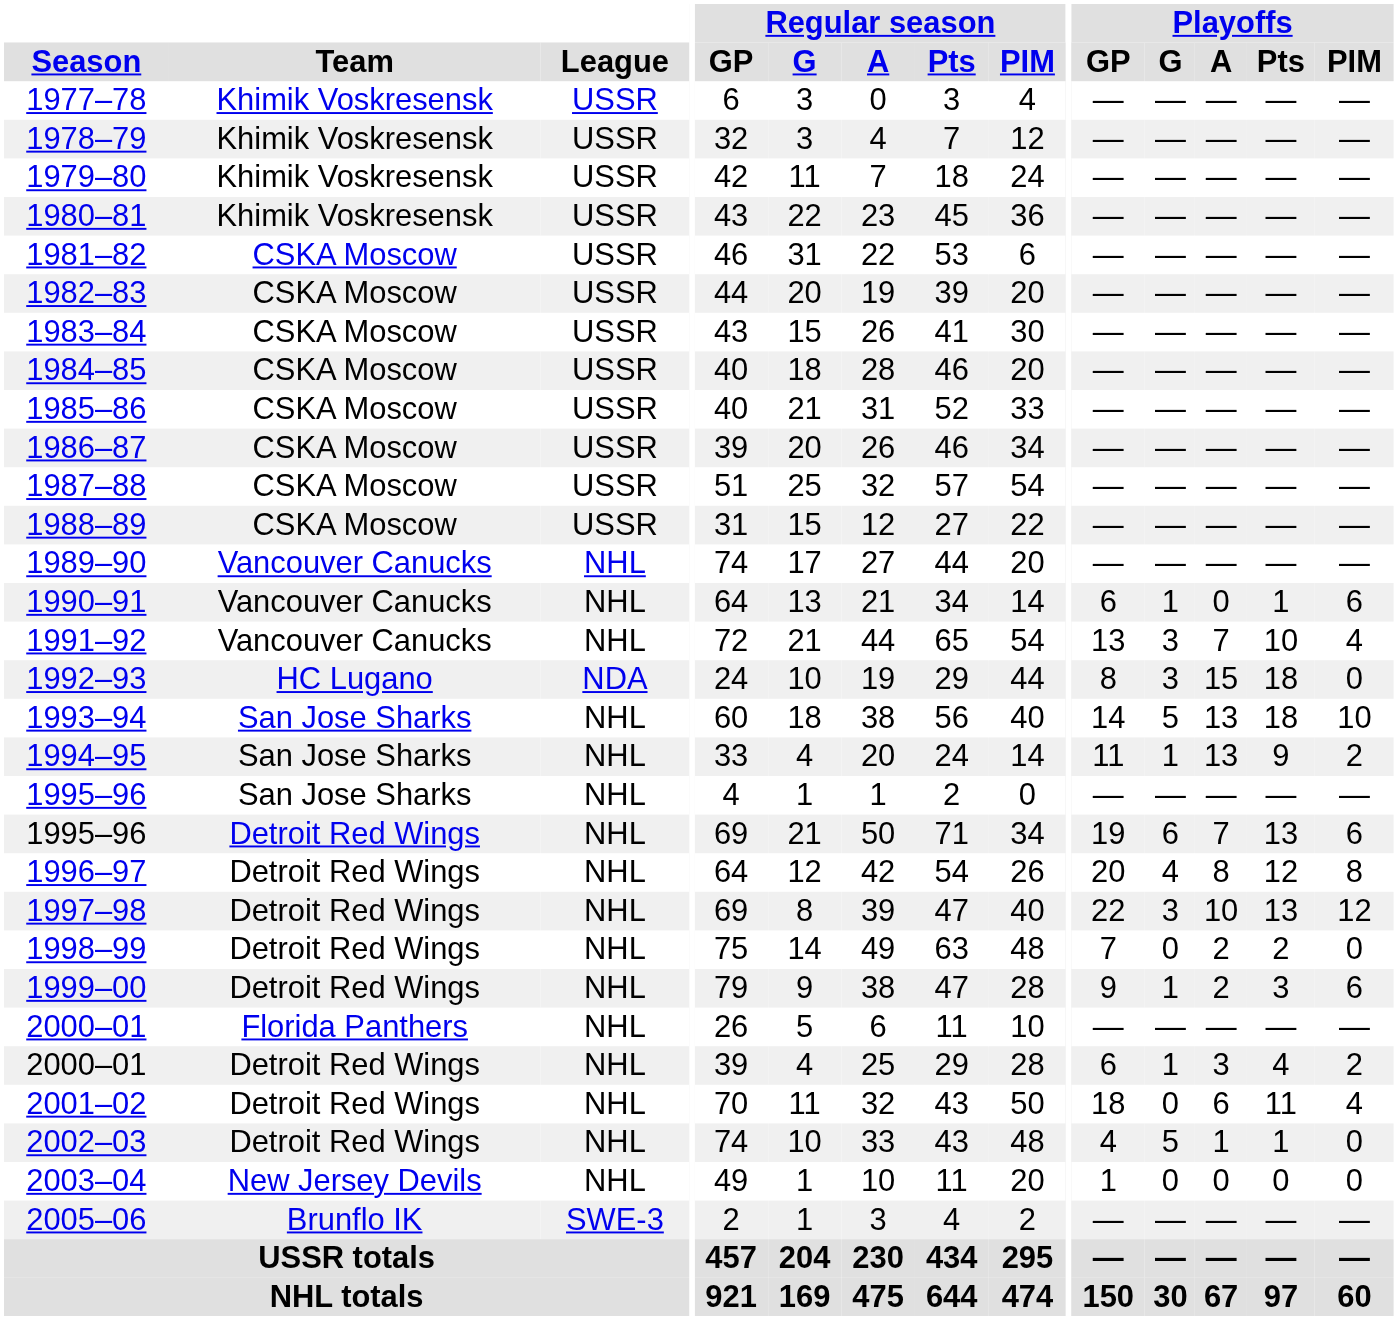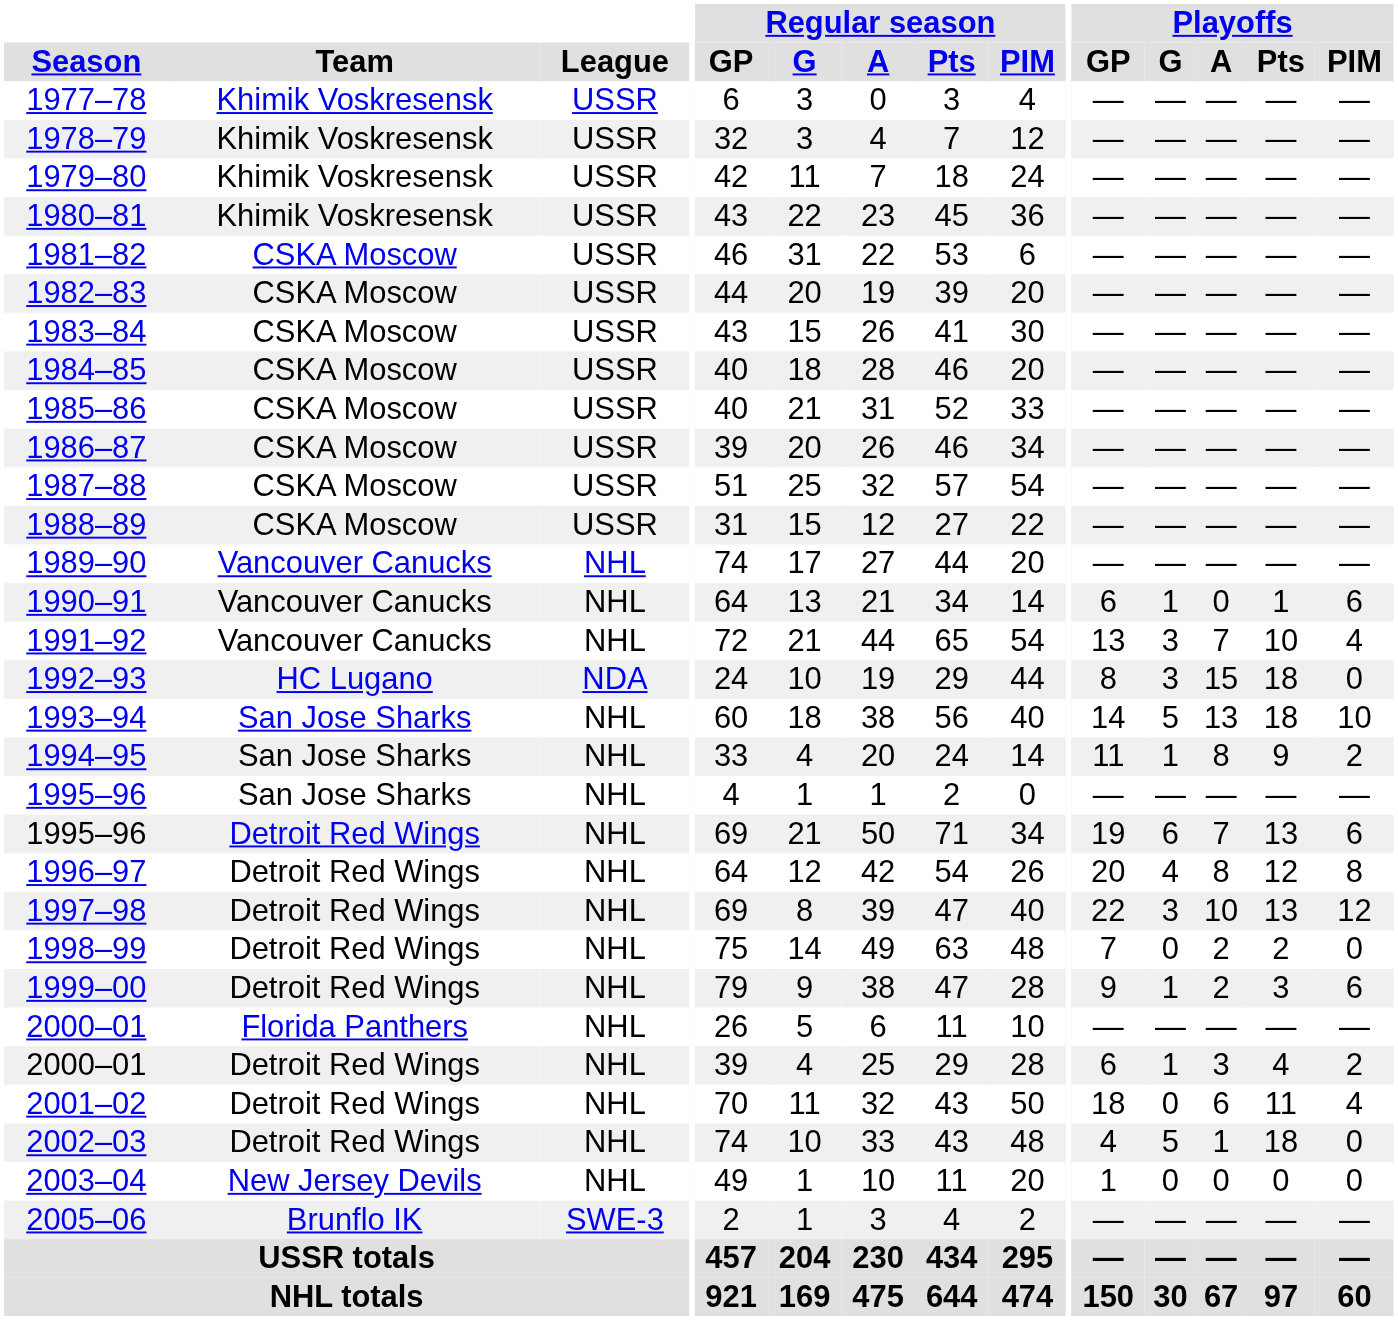 <table border="0" cellpadding="1" cellspacing="0" style="text-align:center; width:45em">
 <tr bgcolor="#e0e0e0">
 <th colspan="3" bgcolor="#ffffff"></th>
 <th rowspan="100" bgcolor="#ffffff"></th>
 <th colspan="5"><a href='#'>Regular season</a></th>
 <th rowspan="100" bgcolor="#ffffff"></th>
 <th colspan="5"><a href='#'>Playoffs</a></th>
 </tr>
 <tr bgcolor="#e0e0e0">
 <th><a href='#'>Season</a></th>
 <th>Team</th>
 <th>League</th>
 <th>GP</th>
 <th><a href='#'>G</a></th>
 <th><a href='#'>A</a></th>
 <th><a href='#'>Pts</a></th>
 <th><a href='#'>PIM</a></th>
 <th>GP</th>
 <th>G</th>
 <th>A</th>
 <th>Pts</th>
 <th>PIM</th>
 </tr>
 <tr>
 <td><a href='#'>1977–78</a></td>
 <td><a href='#'>Khimik Voskresensk</a></td>
 <td><a href='#'>USSR</a></td>
 <td>6</td>
 <td>3</td>
 <td>0</td>
 <td>3</td>
 <td>4</td>
 <td>—</td>
 <td>—</td>
 <td>—</td>
 <td>—</td>
 <td>—</td>
 </tr>
 <tr bgcolor="#f0f0f0">
 <td><a href='#'>1978–79</a></td>
 <td>Khimik Voskresensk</td>
 <td>USSR</td>
 <td>32</td>
 <td>3</td>
 <td>4</td>
 <td>7</td>
 <td>12</td>
 <td>—</td>
 <td>—</td>
 <td>—</td>
 <td>—</td>
 <td>—</td>
 </tr>
 <tr>
 <td><a href='#'>1979–80</a></td>
 <td>Khimik Voskresensk</td>
 <td>USSR</td>
 <td>42</td>
 <td>11</td>
 <td>7</td>
 <td>18</td>
 <td>24</td>
 <td>—</td>
 <td>—</td>
 <td>—</td>
 <td>—</td>
 <td>—</td>
 </tr>
 <tr bgcolor="#f0f0f0">
 <td><a href='#'>1980–81</a></td>
 <td>Khimik Voskresensk</td>
 <td>USSR</td>
 <td>43</td>
 <td>22</td>
 <td>23</td>
 <td>45</td>
 <td>36</td>
 <td>—</td>
 <td>—</td>
 <td>—</td>
 <td>—</td>
 <td>—</td>
 </tr>
 <tr>
 <td><a href='#'>1981–82</a></td>
 <td><a href='#'>CSKA Moscow</a></td>
 <td>USSR</td>
 <td>46</td>
 <td>31</td>
 <td>22</td>
 <td>53</td>
 <td>6</td>
 <td>—</td>
 <td>—</td>
 <td>—</td>
 <td>—</td>
 <td>—</td>
 </tr>
 <tr bgcolor="#f0f0f0">
 <td><a href='#'>1982–83</a></td>
 <td>CSKA Moscow</td>
 <td>USSR</td>
 <td>44</td>
 <td>20</td>
 <td>19</td>
 <td>39</td>
 <td>20</td>
 <td>—</td>
 <td>—</td>
 <td>—</td>
 <td>—</td>
 <td>—</td>
 </tr>
 <tr>
 <td><a href='#'>1983–84</a></td>
 <td>CSKA Moscow</td>
 <td>USSR</td>
 <td>43</td>
 <td>15</td>
 <td>26</td>
 <td>41</td>
 <td>30</td>
 <td>—</td>
 <td>—</td>
 <td>—</td>
 <td>—</td>
 <td>—</td>
 </tr>
 <tr bgcolor="#f0f0f0">
 <td><a href='#'>1984–85</a></td>
 <td>CSKA Moscow</td>
 <td>USSR</td>
 <td>40</td>
 <td>18</td>
 <td>28</td>
 <td>46</td>
 <td>20</td>
 <td>—</td>
 <td>—</td>
 <td>—</td>
 <td>—</td>
 <td>—</td>
 </tr>
 <tr>
 <td><a href='#'>1985–86</a></td>
 <td>CSKA Moscow</td>
 <td>USSR</td>
 <td>40</td>
 <td>21</td>
 <td>31</td>
 <td>52</td>
 <td>33</td>
 <td>—</td>
 <td>—</td>
 <td>—</td>
 <td>—</td>
 <td>—</td>
 </tr>
 <tr bgcolor="#f0f0f0">
 <td><a href='#'>1986–87</a></td>
 <td>CSKA Moscow</td>
 <td>USSR</td>
 <td>39</td>
 <td>20</td>
 <td>26</td>
 <td>46</td>
 <td>34</td>
 <td>—</td>
 <td>—</td>
 <td>—</td>
 <td>—</td>
 <td>—</td>
 </tr>
 <tr>
 <td><a href='#'>1987–88</a></td>
 <td>CSKA Moscow</td>
 <td>USSR</td>
 <td>51</td>
 <td>25</td>
 <td>32</td>
 <td>57</td>
 <td>54</td>
 <td>—</td>
 <td>—</td>
 <td>—</td>
 <td>—</td>
 <td>—</td>
 </tr>
 <tr bgcolor="#f0f0f0">
 <td><a href='#'>1988–89</a></td>
 <td>CSKA Moscow</td>
 <td>USSR</td>
 <td>31</td>
 <td>15</td>
 <td>12</td>
 <td>27</td>
 <td>22</td>
 <td>—</td>
 <td>—</td>
 <td>—</td>
 <td>—</td>
 <td>—</td>
 </tr>
 <tr>
 <td><a href='#'>1989–90</a></td>
 <td><a href='#'>Vancouver Canucks</a></td>
 <td><a href='#'>NHL</a></td>
 <td>74</td>
 <td>17</td>
 <td>27</td>
 <td>44</td>
 <td>20</td>
 <td>—</td>
 <td>—</td>
 <td>—</td>
 <td>—</td>
 <td>—</td>
 </tr>
 <tr bgcolor="#f0f0f0">
 <td><a href='#'>1990–91</a></td>
 <td>Vancouver Canucks</td>
 <td>NHL</td>
 <td>64</td>
 <td>13</td>
 <td>21</td>
 <td>34</td>
 <td>14</td>
 <td>6</td>
 <td>1</td>
 <td>0</td>
 <td>1</td>
 <td>6</td>
 </tr>
 <tr>
 <td><a href='#'>1991–92</a></td>
 <td>Vancouver Canucks</td>
 <td>NHL</td>
 <td>72</td>
 <td>21</td>
 <td>44</td>
 <td>65</td>
 <td>54</td>
 <td>13</td>
 <td>3</td>
 <td>7</td>
 <td>10</td>
 <td>4</td>
 </tr>
 <tr bgcolor="#f0f0f0">
 <td><a href='#'>1992–93</a></td>
 <td><a href='#'>HC Lugano</a></td>
 <td><a href='#'>NDA</a></td>
 <td>24</td>
 <td>10</td>
 <td>19</td>
 <td>29</td>
 <td>44</td>
 <td>8</td>
 <td>3</td>
 <td>15</td>
 <td>18</td>
 <td>0</td>
 </tr>
 <tr>
 <td><a href='#'>1993–94</a></td>
 <td><a href='#'>San Jose Sharks</a></td>
 <td>NHL</td>
 <td>60</td>
 <td>18</td>
 <td>38</td>
 <td>56</td>
 <td>40</td>
 <td>14</td>
 <td>5</td>
 <td>13</td>
 <td>18</td>
 <td>10</td>
 </tr>
 <tr bgcolor="#f0f0f0">
 <td><a href='#'>1994–95</a></td>
 <td>San Jose Sharks</td>
 <td>NHL</td>
 <td>33</td>
 <td>4</td>
 <td>20</td>
 <td>24</td>
 <td>14</td>
 <td>11</td>
 <td>1</td>
-<td>13</td>
+<td>8</td>
 <td>9</td>
 <td>2</td>
 </tr>
 <tr>
 <td><a href='#'>1995–96</a></td>
 <td>San Jose Sharks</td>
 <td>NHL</td>
 <td>4</td>
 <td>1</td>
 <td>1</td>
 <td>2</td>
 <td>0</td>
 <td>—</td>
 <td>—</td>
 <td>—</td>
 <td>—</td>
 <td>—</td>
 </tr>
 <tr bgcolor="#f0f0f0">
 <td>1995–96</td>
 <td><a href='#'>Detroit Red Wings</a></td>
 <td>NHL</td>
 <td>69</td>
 <td>21</td>
 <td>50</td>
 <td>71</td>
 <td>34</td>
 <td>19</td>
 <td>6</td>
 <td>7</td>
 <td>13</td>
 <td>6</td>
 </tr>
 <tr>
 <td><a href='#'>1996–97</a></td>
 <td>Detroit Red Wings</td>
 <td>NHL</td>
 <td>64</td>
 <td>12</td>
 <td>42</td>
 <td>54</td>
 <td>26</td>
 <td>20</td>
 <td>4</td>
 <td>8</td>
 <td>12</td>
 <td>8</td>
 </tr>
 <tr bgcolor="#f0f0f0">
 <td><a href='#'>1997–98</a></td>
 <td>Detroit Red Wings</td>
 <td>NHL</td>
 <td>69</td>
 <td>8</td>
 <td>39</td>
 <td>47</td>
 <td>40</td>
 <td>22</td>
 <td>3</td>
 <td>10</td>
 <td>13</td>
 <td>12</td>
 </tr>
 <tr>
 <td><a href='#'>1998–99</a></td>
 <td>Detroit Red Wings</td>
 <td>NHL</td>
 <td>75</td>
 <td>14</td>
 <td>49</td>
 <td>63</td>
 <td>48</td>
 <td>7</td>
 <td>0</td>
 <td>2</td>
 <td>2</td>
 <td>0</td>
 </tr>
 <tr bgcolor="#f0f0f0">
 <td><a href='#'>1999–00</a></td>
 <td>Detroit Red Wings</td>
 <td>NHL</td>
 <td>79</td>
 <td>9</td>
 <td>38</td>
 <td>47</td>
 <td>28</td>
 <td>9</td>
 <td>1</td>
 <td>2</td>
 <td>3</td>
 <td>6</td>
 </tr>
 <tr>
 <td><a href='#'>2000–01</a></td>
 <td><a href='#'>Florida Panthers</a></td>
 <td>NHL</td>
 <td>26</td>
 <td>5</td>
 <td>6</td>
 <td>11</td>
 <td>10</td>
 <td>—</td>
 <td>—</td>
 <td>—</td>
 <td>—</td>
 <td>—</td>
 </tr>
 <tr bgcolor="#f0f0f0">
 <td>2000–01</td>
 <td>Detroit Red Wings</td>
 <td>NHL</td>
 <td>39</td>
 <td>4</td>
 <td>25</td>
 <td>29</td>
 <td>28</td>
 <td>6</td>
 <td>1</td>
 <td>3</td>
 <td>4</td>
 <td>2</td>
 </tr>
 <tr>
 <td><a href='#'>2001–02</a></td>
 <td>Detroit Red Wings</td>
 <td>NHL</td>
 <td>70</td>
 <td>11</td>
 <td>32</td>
 <td>43</td>
 <td>50</td>
 <td>18</td>
 <td>0</td>
 <td>6</td>
 <td>11</td>
 <td>4</td>
 </tr>
 <tr bgcolor="#f0f0f0">
 <td><a href='#'>2002–03</a></td>
 <td>Detroit Red Wings</td>
 <td>NHL</td>
 <td>74</td>
 <td>10</td>
 <td>33</td>
 <td>43</td>
 <td>48</td>
 <td>4</td>
 <td>5</td>
 <td>1</td>
-<td>1</td>
+<td>18</td>
 <td>0</td>
 </tr>
 <tr>
 <td><a href='#'>2003–04</a></td>
 <td><a href='#'>New Jersey Devils</a></td>
 <td>NHL</td>
 <td>49</td>
 <td>1</td>
 <td>10</td>
 <td>11</td>
 <td>20</td>
 <td>1</td>
 <td>0</td>
 <td>0</td>
 <td>0</td>
 <td>0</td>
 </tr>
 <tr bgcolor="#f0f0f0">
 <td><a href='#'>2005–06</a></td>
 <td><a href='#'>Brunflo IK</a></td>
 <td><a href='#'>SWE-3</a></td>
 <td>2</td>
 <td>1</td>
 <td>3</td>
 <td>4</td>
 <td>2</td>
 <td>—</td>
 <td>—</td>
 <td>—</td>
 <td>—</td>
 <td>—</td>
 </tr>
 <tr bgcolor="#e0e0e0">
 <th colspan="3">USSR totals</th>
 <th>457</th>
 <th>204</th>
 <th>230</th>
 <th>434</th>
 <th>295</th>
 <th>—</th>
 <th>—</th>
 <th>—</th>
 <th>—</th>
 <th>—</th>
 </tr>
 <tr bgcolor="#e0e0e0">
 <th colspan="3">NHL totals</th>
 <th>921</th>
 <th>169</th>
 <th>475</th>
 <th>644</th>
 <th>474</th>
 <th>150</th>
 <th>30</th>
 <th>67</th>
 <th>97</th>
 <th>60</th>
 </tr>
 </table>
